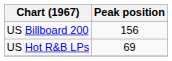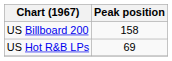 <table class="wikitable">
 <tr>
 <th>Chart (1967)</th>
 <th>Peak position</th>
 </tr>
 <tr>
 <td>US <a href='#'>Billboard 200</a></td>
-<td style="text-align:center;">156</td>
+<td style="text-align:center;">158</td>
 </tr>
 <tr>
 <td>US <a href='#'>Hot R&B LPs</a></td>
 <td style="text-align:center;">69</td>
 </tr>
 <tr>
 </tr>
 </table>
